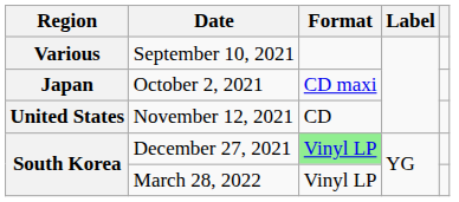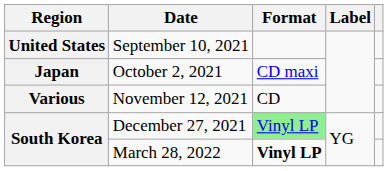 <table class="wikitable plainrowheaders">
 <tr>
 <th scope="col">Region</th>
 <th scope="col">Date</th>
 <th scope="col">Format</th>
 <th scope="col">Label</th>
 <th scope="col"></th>
 </tr>
 <tr>
-<th scope="row">Various</th>
+<th scope="row">United States</th>
 <td>September 10, 2021</td>
 <td></td>
 <td rowspan="3"></td>
 <td></td>
 </tr>
 <tr>
 <th scope="row">Japan</th>
 <td>October 2, 2021</td>
 <td><a href='#'>CD maxi</a></td>
 <td></td>
 </tr>
 <tr>
-<th scope="row">United States</th>
+<th scope="row">Various</th>
 <td>November 12, 2021</td>
 <td>CD</td>
 <td></td>
 </tr>
 <tr>
 <th scope="row" rowspan="2">South Korea</th>
 <td>December 27, 2021</td>
 <td style="background: lightgreen;"><a href='#'>Vinyl LP</a></td>
 <td rowspan="2">YG</td>
 <td></td>
 </tr>
 <tr>
 <td>March 28, 2022</td>
-<td>Vinyl LP </td>
+<td><strong>Vinyl LP </strong></td>
 <td></td>
 </tr>
 </table>
